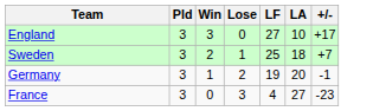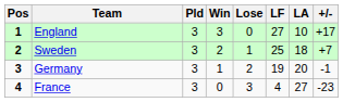 <table class="wikitable" style="font-size: 100%">
 <tr>
+<th width=20>Pos</th>
 <th width=200>Team</th>
 <th width=25>Pld</th>
 <th width=25>Win</th>
 <th width=25>Lose</th>
 <th width=25>LF</th>
 <th width=25>LA</th>
 <th width=25>+/-</th>
 </tr>
 <tr align=center style="background: #ccffcc;">
+<td><strong>1</strong></td>
 <td align="left"> <a href='#'>England</a></td>
 <td>3</td>
 <td>3</td>
 <td>0</td>
 <td>27</td>
 <td>10</td>
 <td>+17</td>
 </tr>
 <tr align=center style="background: #ccffcc;">
+<td><strong>2</strong></td>
 <td align="left"> <a href='#'>Sweden</a></td>
 <td>3</td>
 <td>2</td>
 <td>1</td>
 <td>25</td>
 <td>18</td>
 <td>+7</td>
 </tr>
 <tr align=center>
+<td><strong>3</strong></td>
 <td align="left"> <a href='#'>Germany</a></td>
 <td>3</td>
 <td>1</td>
 <td>2</td>
 <td>19</td>
 <td>20</td>
 <td>-1</td>
 </tr>
 <tr align=center>
+<td><strong>4</strong></td>
 <td align="left"> <a href='#'>France</a></td>
 <td>3</td>
 <td>0</td>
 <td>3</td>
 <td>4</td>
 <td>27</td>
 <td>-23</td>
 </tr>
 </table>
